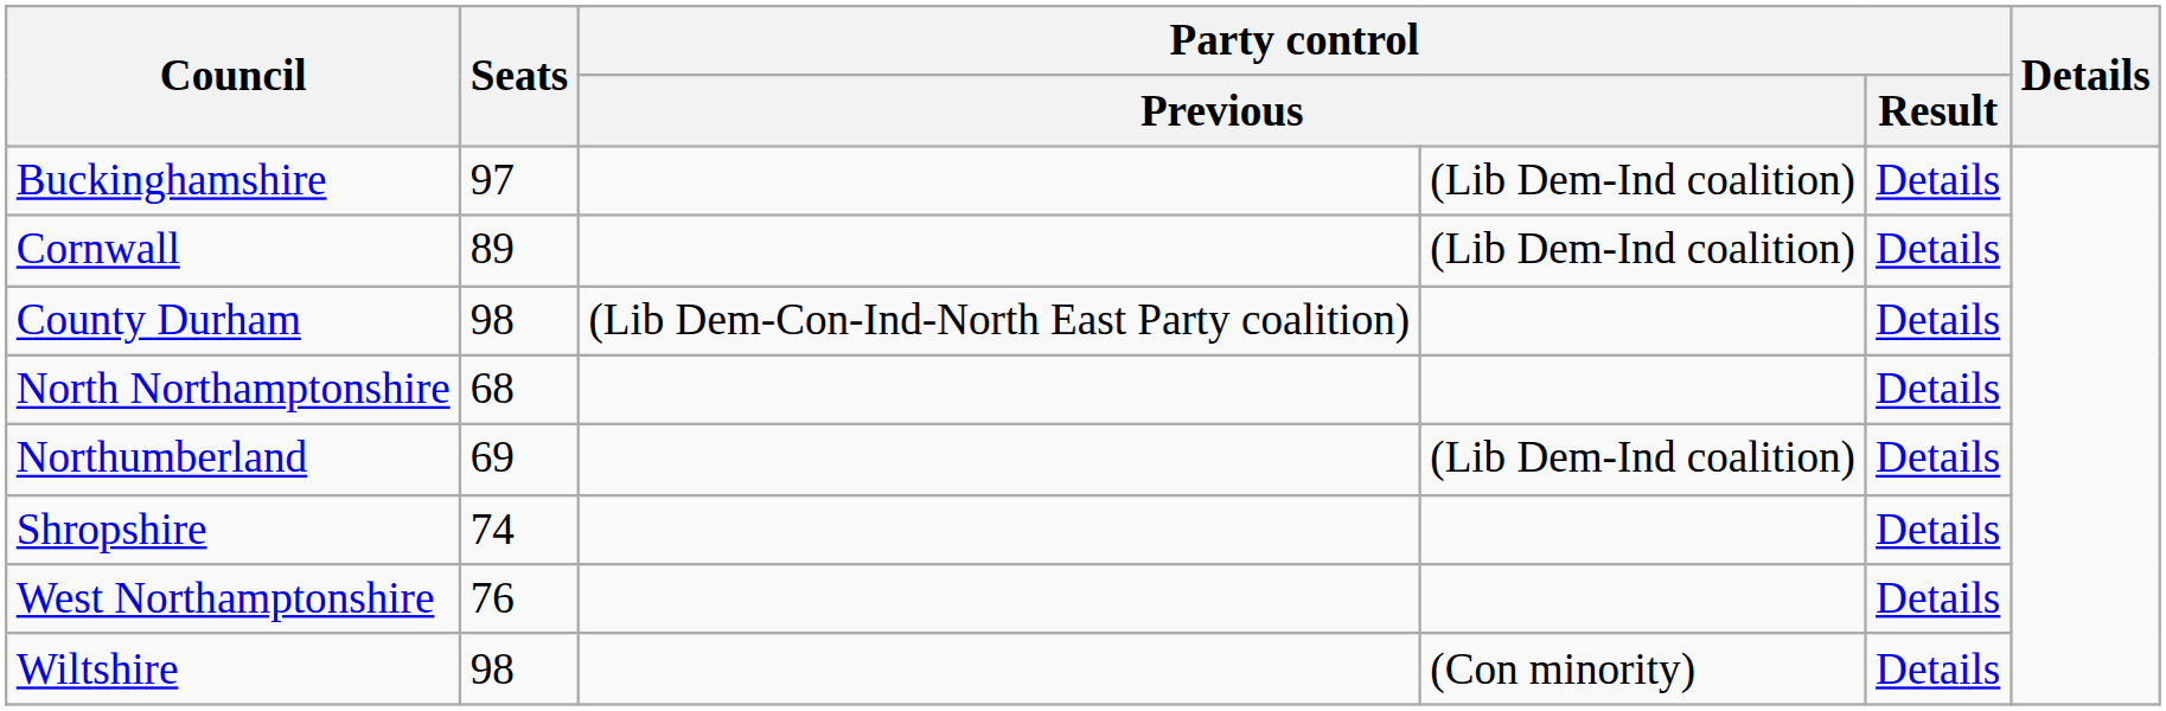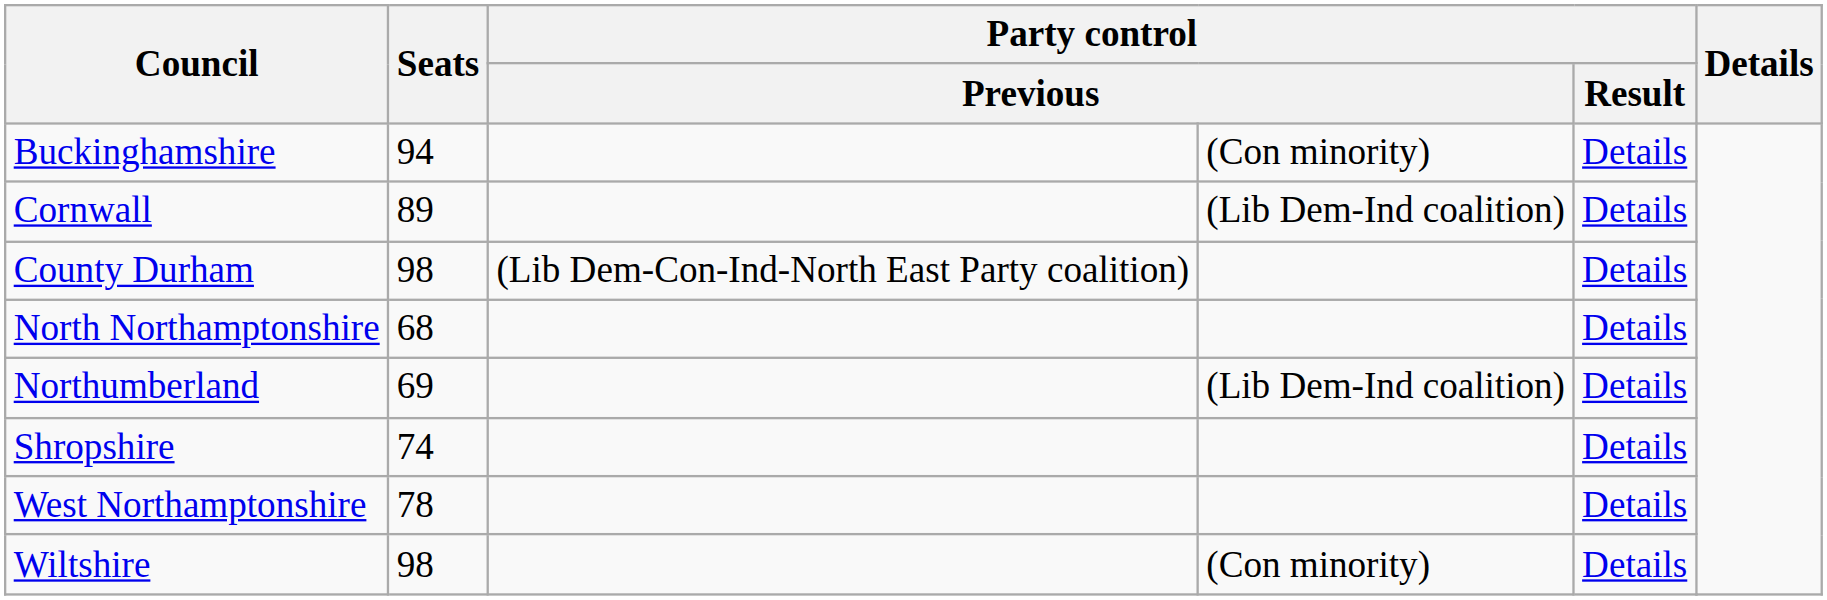 <table class="wikitable sortable">
 <tr>
 <th rowspan="2">Council</th>
 <th rowspan="2">Seats</th>
 <th colspan="4">Party control</th>
 <th rowspan="2">Details</th>
 </tr>
 <tr>
 <th colspan="2">Previous</th>
 <th colspan="2">Result</th>
 </tr>
 <tr>
 <td><a href='#'>Buckinghamshire</a></td>
-<td>97</td>
+<td>94</td>
 <td></td>
-<td> (Lib Dem-Ind coalition)</td>
+<td> (Con minority)</td>
 <td><a href='#'>Details</a></td>
 </tr>
 <tr>
 <td><a href='#'>Cornwall</a></td>
 <td>89</td>
 <td></td>
 <td> (Lib Dem-Ind coalition)</td>
 <td><a href='#'>Details</a></td>
 </tr>
 <tr>
 <td><a href='#'>County Durham</a></td>
 <td>98</td>
 <td> (Lib Dem-Con-Ind-North East Party coalition)</td>
 <td></td>
 <td><a href='#'>Details</a></td>
 </tr>
 <tr>
 <td><a href='#'>North Northamptonshire</a></td>
 <td>68</td>
 <td></td>
 <td></td>
 <td><a href='#'>Details</a></td>
 </tr>
 <tr>
 <td><a href='#'>Northumberland</a></td>
 <td>69</td>
 <td></td>
 <td> (Lib Dem-Ind coalition)</td>
 <td><a href='#'>Details</a></td>
 </tr>
 <tr>
 <td><a href='#'>Shropshire</a></td>
 <td>74</td>
 <td></td>
 <td></td>
 <td><a href='#'>Details</a></td>
 </tr>
 <tr>
 <td><a href='#'>West Northamptonshire</a></td>
-<td>76</td>
+<td>78</td>
 <td></td>
 <td></td>
 <td><a href='#'>Details</a></td>
 </tr>
 <tr>
 <td><a href='#'>Wiltshire</a></td>
 <td>98</td>
 <td></td>
 <td> (Con minority)</td>
 <td><a href='#'>Details</a></td>
 </tr>
 </table>
